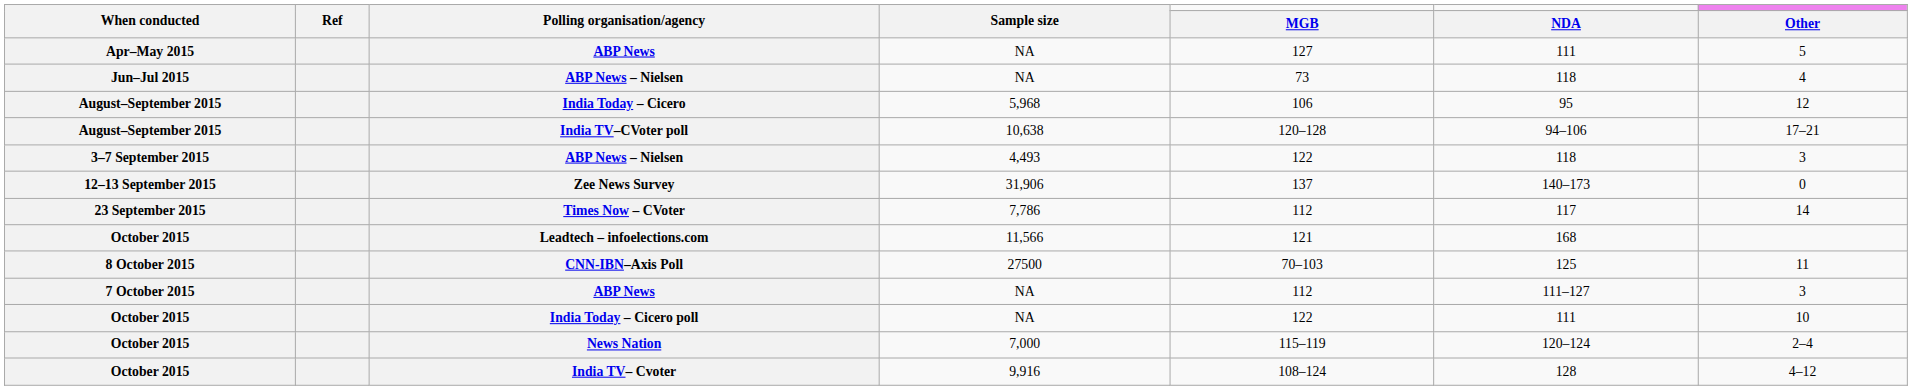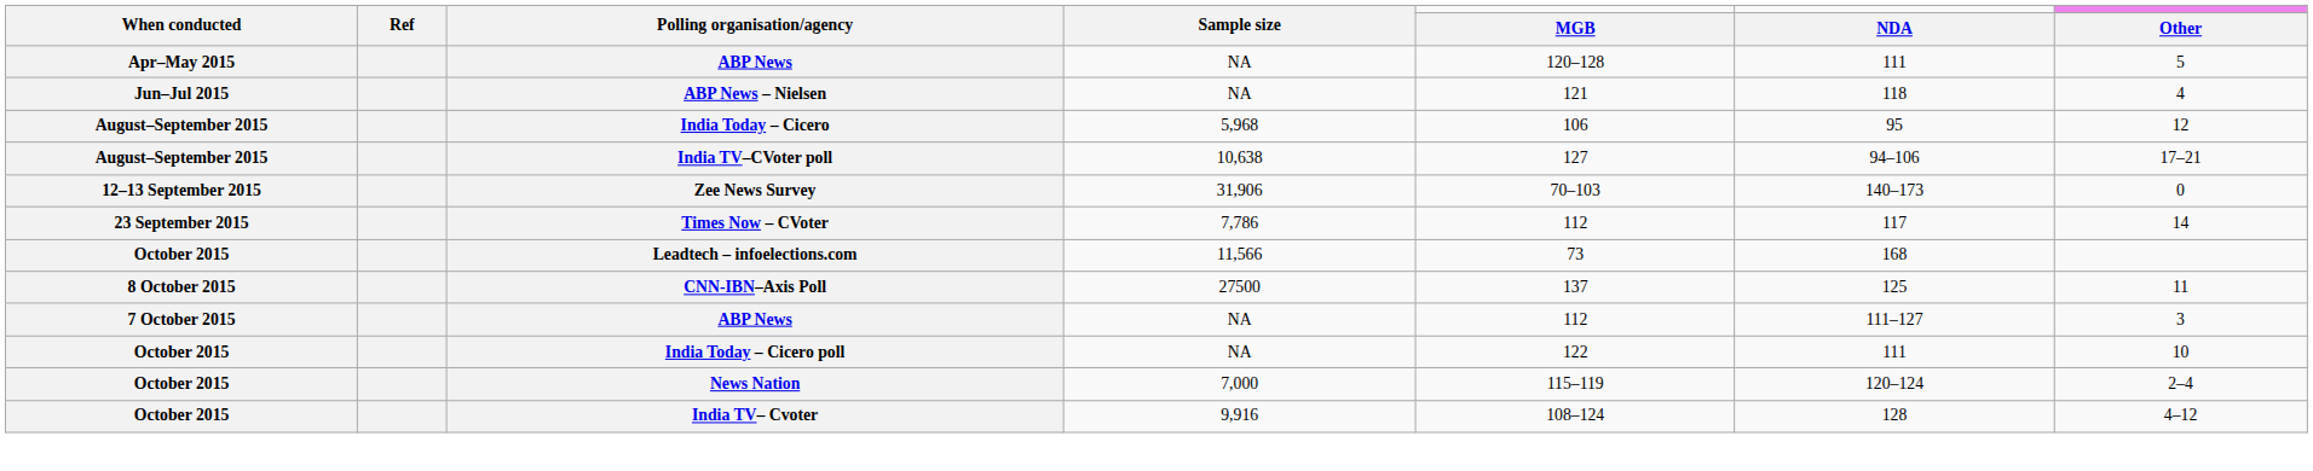 <table class="wikitable" style="text-align:center;font-size:85%;width:95%;line-height:20px;">
 <tr>
 <th class="wikitable" rowspan="2" width="100px">When conducted</th>
 <th class="wikitable" rowspan="2" width="10px">Ref</th>
 <th class="wikitable" rowspan="2" width="180px">Polling organisation/agency</th>
 <th class="wikitable" rowspan="2" width="100px">Sample size</th>
 <td bgcolor=></td>
 <td bgcolor=></td>
 <td style="background:violet;"></td>
 </tr>
 <tr>
 <th class="wikitable" width="90px"><a href='#'>MGB</a></th>
 <th class="wikitable" width="90px"><a href='#'>NDA</a></th>
 <th class="wikitable" width="70px"><a href='#'>Other</a></th>
 </tr>
 <tr class="hintergrundfarbe2" style="text-align:center">
 <th>Apr–May 2015</th>
 <th></th>
 <th><a href='#'>ABP News</a></th>
 <td>NA</td>
-<td>127</td>
+<td>120–128</td>
 <td>111</td>
 <td>5</td>
 </tr>
 <tr class="hintergrundfarbe2" style="text-align:center">
 <th>Jun–Jul 2015</th>
 <th></th>
 <th><a href='#'>ABP News</a> – Nielsen</th>
 <td>NA</td>
-<td>73</td>
+<td>121</td>
 <td>118</td>
 <td>4</td>
 </tr>
 <tr class="hintergrundfarbe2" style="text-align:center">
 <th>August–September 2015</th>
 <th></th>
 <th><a href='#'>India Today</a> – Cicero</th>
 <td>5,968</td>
 <td>106</td>
 <td>95</td>
 <td>12</td>
 </tr>
 <tr class="hintergrundfarbe2" style="text-align:center">
 <th>August–September 2015</th>
 <th></th>
 <th><a href='#'>India TV</a>–CVoter poll</th>
 <td>10,638</td>
-<td>120–128</td>
+<td>127</td>
 <td>94–106</td>
 <td>17–21</td>
-</tr>
-<tr class="hintergrundfarbe2" style="text-align:center">
-<th>3–7 September 2015</th>
-<th></th>
-<th><a href='#'>ABP News</a> – Nielsen</th>
-<td>4,493</td>
-<td>122</td>
-<td>118</td>
-<td>3</td>
 </tr>
 <tr class="hintergrundfarbe2" style="text-align:center">
 <th>12–13 September 2015</th>
 <th></th>
 <th>Zee News Survey</th>
 <td>31,906</td>
-<td>137</td>
+<td>70–103</td>
 <td>140–173</td>
 <td>0</td>
 </tr>
 <tr class="hintergrundfarbe2" style="text-align:center">
 <th>23 September 2015</th>
 <th></th>
 <th><a href='#'>Times Now</a> – CVoter</th>
 <td>7,786</td>
 <td>112</td>
 <td>117</td>
 <td>14</td>
 </tr>
 <tr class="hintergrundfarbe2" style="text-align:center">
 <th>October 2015</th>
 <th></th>
 <th>Leadtech – infoelections.com</th>
 <td>11,566</td>
-<td>121</td>
+<td>73</td>
 <td>168</td>
 <td></td>
 </tr>
 <tr class="hintergrundfarbe2" style="text-align:center">
 <th>8 October 2015</th>
 <th></th>
 <th><a href='#'>CNN-IBN</a>–Axis Poll</th>
 <td>27500</td>
-<td>70–103</td>
+<td>137</td>
 <td>125</td>
 <td>11</td>
 </tr>
 <tr class="hintergrundfarbe2" style="text-align:center">
 <th>7 October 2015</th>
 <th></th>
 <th><a href='#'>ABP News</a></th>
 <td>NA</td>
 <td>112</td>
 <td>111–127</td>
 <td>3</td>
 </tr>
 <tr class="hintergrundfarbe2" style="text-align:center">
 <th>October 2015</th>
 <th></th>
 <th><a href='#'>India Today</a> – Cicero poll</th>
 <td>NA</td>
 <td>122</td>
 <td>111</td>
 <td>10</td>
 </tr>
 <tr class="hintergrundfarbe2" style="text-align:center">
 <th>October 2015</th>
 <th></th>
 <th><a href='#'>News Nation</a></th>
 <td>7,000</td>
 <td>115–119</td>
 <td>120–124</td>
 <td>2–4</td>
 </tr>
 <tr class="hintergrundfarbe2" style="text-align:center">
 <th>October 2015</th>
 <th></th>
 <th><a href='#'>India TV</a>– Cvoter</th>
 <td>9,916</td>
 <td>108–124</td>
 <td>128</td>
 <td>4–12</td>
 </tr>
 </table>
